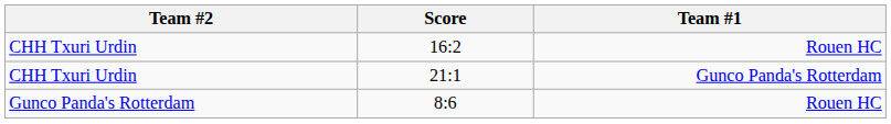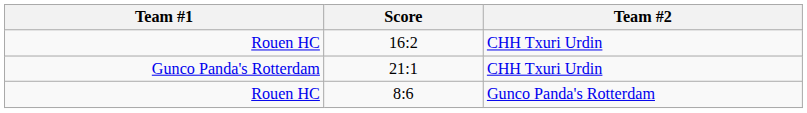 <table class="wikitable" style="text-align: center;">
 <tr>
+<th width=22%>Team #1</th>
+<th width=11%>Score</th>
 <th width=22%>Team #2</th>
-<th width=11%>Score</th>
-<th width=22%>Team #1</th>
 </tr>
 <tr>
+<td style="text-align: right;"><a href='#'>Rouen HC</a> </td>
+<td>16:2</td>
 <td style="text-align: left;"> <a href='#'>CHH Txuri Urdin</a></td>
-<td>16:2</td>
-<td style="text-align: right;"><a href='#'>Rouen HC</a> </td>
 </tr>
 <tr>
+<td style="text-align: right;"><a href='#'>Gunco Panda's Rotterdam</a> </td>
+<td>21:1</td>
 <td style="text-align: left;"> <a href='#'>CHH Txuri Urdin</a></td>
-<td>21:1</td>
-<td style="text-align: right;"><a href='#'>Gunco Panda's Rotterdam</a> </td>
 </tr>
 <tr>
+<td style="text-align: right;"><a href='#'>Rouen HC</a> </td>
+<td>8:6</td>
 <td style="text-align: left;"> <a href='#'>Gunco Panda's Rotterdam</a></td>
-<td>8:6</td>
-<td style="text-align: right;"><a href='#'>Rouen HC</a> </td>
 </tr>
 </table>
